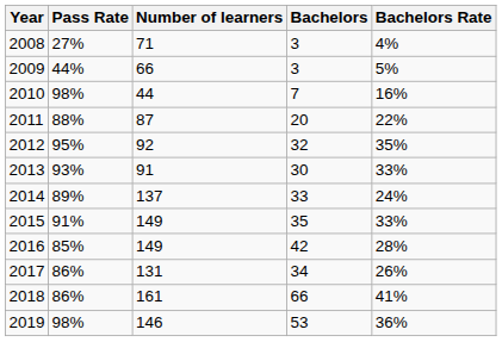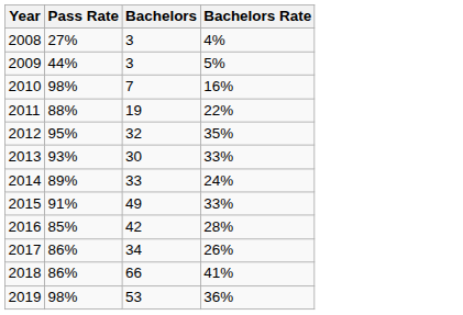 <table class="wikitable">
 <tr>
 <th>Year</th>
 <th>Pass Rate</th>
-<th>Number of learners</th>
 <th>Bachelors</th>
 <th>Bachelors Rate</th>
 </tr>
 <tr>
 <td>2008</td>
 <td>27%</td>
-<td>71</td>
 <td>3</td>
 <td>4%</td>
 </tr>
 <tr>
 <td>2009</td>
 <td>44%</td>
-<td>66</td>
 <td>3</td>
 <td>5%</td>
 </tr>
 <tr>
 <td>2010</td>
 <td>98%</td>
-<td>44</td>
 <td>7</td>
 <td>16%</td>
 </tr>
 <tr>
 <td>2011</td>
 <td>88%</td>
-<td>87</td>
-<td>20</td>
+<td>19</td>
 <td>22%</td>
 </tr>
 <tr>
 <td>2012</td>
 <td>95%</td>
-<td>92</td>
 <td>32</td>
 <td>35%</td>
 </tr>
 <tr>
 <td>2013</td>
 <td>93%</td>
-<td>91</td>
 <td>30</td>
 <td>33%</td>
 </tr>
 <tr>
 <td>2014</td>
 <td>89%</td>
-<td>137</td>
 <td>33</td>
 <td>24%</td>
 </tr>
 <tr>
 <td>2015</td>
 <td>91%</td>
-<td>149</td>
-<td>35</td>
+<td>49</td>
 <td>33%</td>
 </tr>
 <tr>
 <td>2016</td>
 <td>85%</td>
-<td>149</td>
 <td>42</td>
 <td>28%</td>
 </tr>
 <tr>
 <td>2017</td>
 <td>86%</td>
-<td>131</td>
 <td>34</td>
 <td>26%</td>
 </tr>
 <tr>
 <td>2018</td>
 <td>86%</td>
-<td>161</td>
 <td>66</td>
 <td>41%</td>
 </tr>
 <tr>
 <td>2019</td>
 <td>98%</td>
-<td>146</td>
 <td>53</td>
 <td>36%</td>
 </tr>
 </table>
